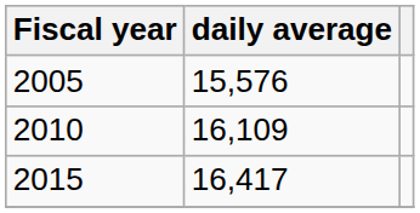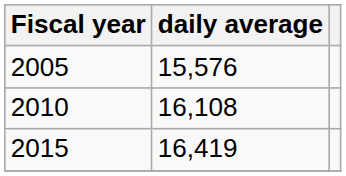 <table class="wikitable">
 <tr>
 <th>Fiscal year</th>
 <th>daily average</th>
 <th></th>
 </tr>
 <tr>
 <td>2005</td>
 <td>15,576</td>
 <td></td>
 </tr>
 <tr>
 <td>2010</td>
-<td>16,109</td>
+<td>16,108</td>
 <td></td>
 </tr>
 <tr>
 <td>2015</td>
-<td>16,417</td>
+<td>16,419</td>
 <td></td>
 </tr>
 <tr>
 </tr>
 </table>
